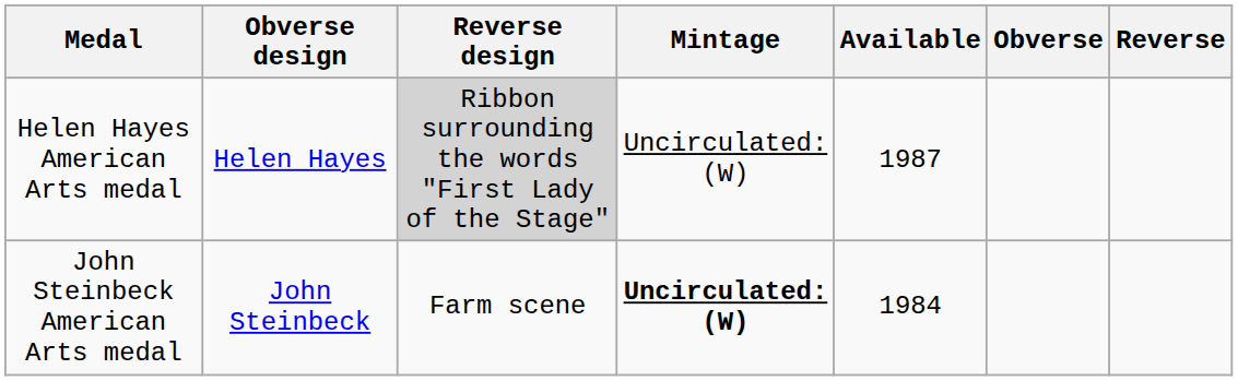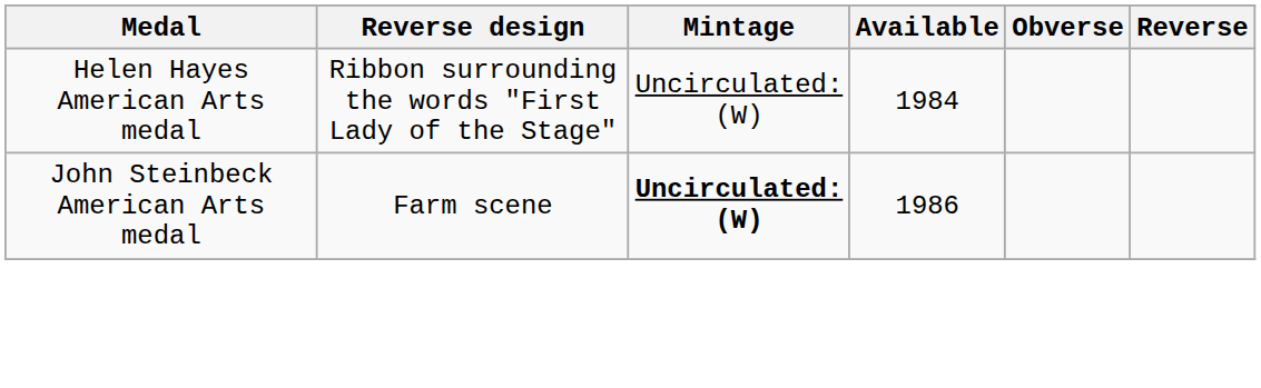 <table class="wikitable">
 <tr>
 <th width="25%">Medal</th>
-<th width="25%">Obverse design</th>
 <th width="25%">Reverse design</th>
 <th width="15%">Mintage</th>
 <th width="10%">Available</th>
 <th>Obverse</th>
 <th>Reverse</th>
 </tr>
 <tr>
 <td align="center">Helen Hayes American Arts medal</td>
-<td align="center"><a href='#'>Helen Hayes</a></td>
-<td align="center" style="background: lightgrey;">Ribbon surrounding the words "First Lady of the Stage"</td>
+<td align="center">Ribbon surrounding the words "First Lady of the Stage"</td>
 <td align="center"><u>Uncirculated:</u><br> (W)</td>
-<td align="center">1987</td>
+<td align="center">1984</td>
 <td></td>
 <td></td>
 </tr>
 <tr>
 <td align="center">John Steinbeck American Arts medal</td>
-<td align="center"><a href='#'>John Steinbeck</a></td>
 <td align="center">Farm scene</td>
 <td align="center"><strong><u>Uncirculated:</u><br> (W)</strong></td>
-<td align="center">1984</td>
+<td align="center">1986</td>
 <td></td>
 <td></td>
 </tr>
 </table>
